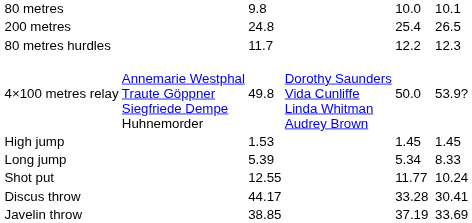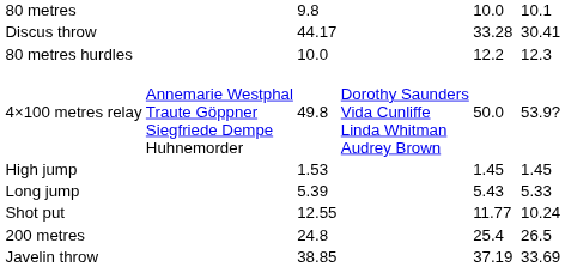 <table>
 <tr>
 <td>80 metres</td>
 <td></td>
 <td>9.8</td>
 <td></td>
 <td>10.0</td>
 <td></td>
 <td>10.1</td>
 </tr>
 <tr>
-<td>200 metres</td>
+<td>Discus throw</td>
 <td></td>
-<td>24.8</td>
+<td>44.17</td>
 <td></td>
-<td>25.4</td>
+<td>33.28</td>
 <td></td>
-<td>26.5</td>
+<td>30.41</td>
 </tr>
 <tr>
 <td>80 metres hurdles</td>
 <td></td>
-<td>11.7</td>
+<td>10.0</td>
 <td></td>
 <td>12.2</td>
 <td></td>
 <td>12.3</td>
 </tr>
 <tr>
 <td>4×100 metres relay</td>
 <td><br><a href='#'>Annemarie Westphal</a><br><a href='#'>Traute Göppner</a><br><a href='#'>Siegfriede Dempe</a><br>Huhnemorder</td>
 <td>49.8</td>
 <td><br><a href='#'>Dorothy Saunders</a><br><a href='#'>Vida Cunliffe</a><br><a href='#'>Linda Whitman</a><br><a href='#'>Audrey Brown</a></td>
 <td>50.0</td>
 <td></td>
 <td>53.9?</td>
 </tr>
 <tr>
 <td>High jump</td>
 <td></td>
 <td>1.53</td>
 <td></td>
 <td>1.45</td>
 <td></td>
 <td>1.45</td>
 </tr>
 <tr>
 <td>Long jump</td>
 <td></td>
 <td>5.39</td>
 <td></td>
-<td>5.34</td>
+<td>5.43</td>
 <td></td>
-<td>8.33</td>
+<td>5.33</td>
 </tr>
 <tr>
 <td>Shot put</td>
 <td></td>
 <td>12.55</td>
 <td></td>
 <td>11.77</td>
 <td></td>
 <td>10.24</td>
 </tr>
 <tr>
-<td>Discus throw</td>
+<td>200 metres</td>
 <td></td>
-<td>44.17</td>
+<td>24.8</td>
 <td></td>
-<td>33.28</td>
+<td>25.4</td>
 <td></td>
-<td>30.41</td>
+<td>26.5</td>
 </tr>
 <tr>
 <td>Javelin throw</td>
 <td></td>
 <td>38.85</td>
 <td></td>
 <td>37.19</td>
 <td></td>
 <td>33.69</td>
 </tr>
 </table>
